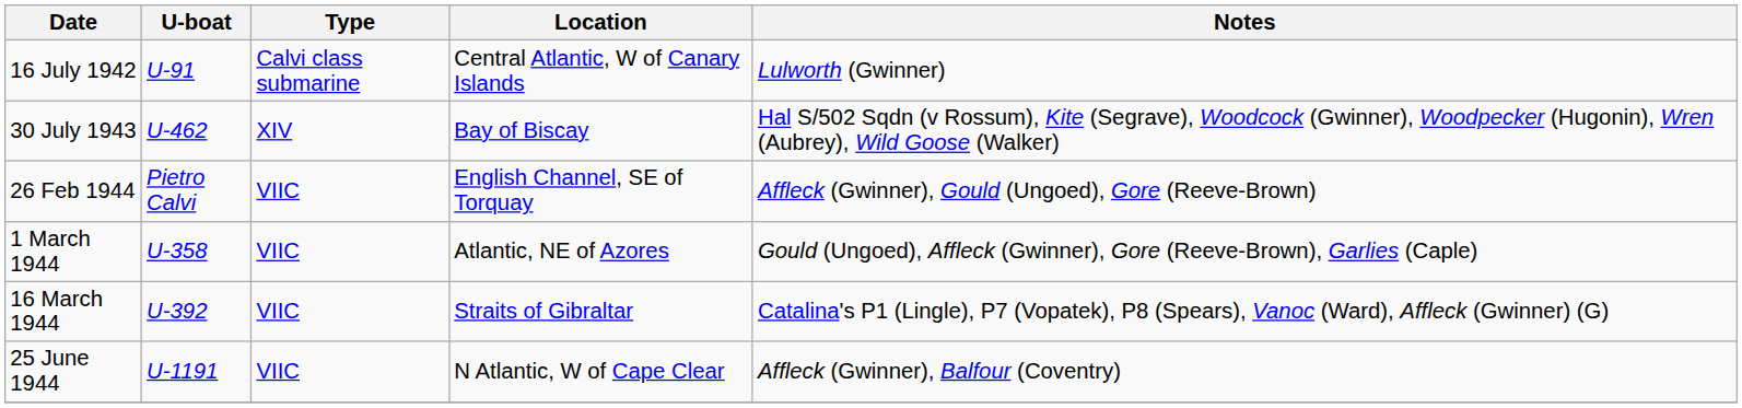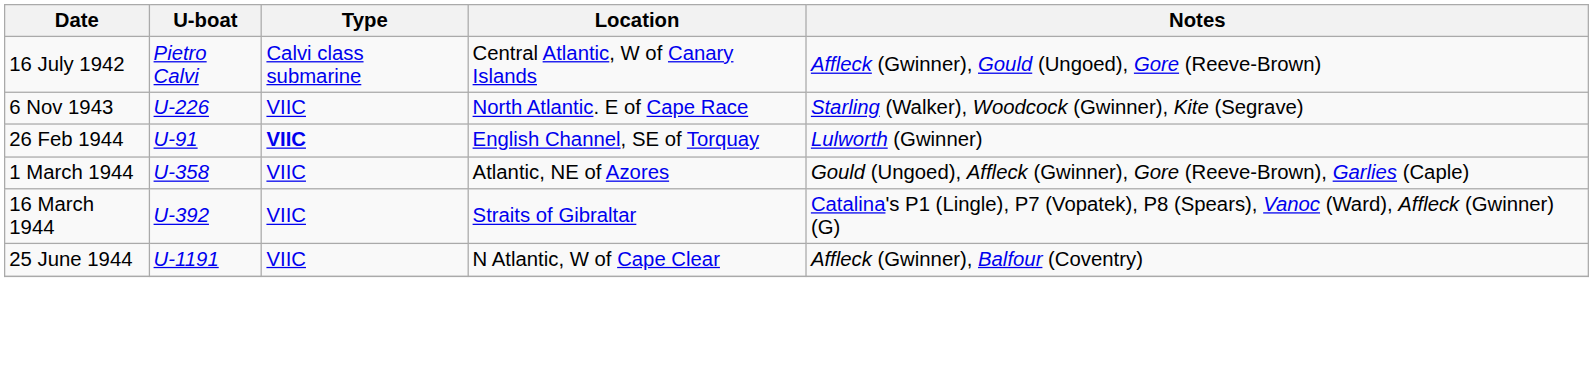 <table class="wikitable">
 <tr>
 <th>Date</th>
 <th>U-boat</th>
 <th>Type</th>
 <th>Location</th>
 <th>Notes</th>
 </tr>
 <tr>
 <td>16 July 1942</td>
-<td><a href='#'><em>U-91</em></a></td>
+<td><a href='#'><em>Pietro Calvi</em></a></td>
 <td><a href='#'>Calvi class submarine</a></td>
 <td>Central <a href='#'>Atlantic</a>, W of <a href='#'>Canary Islands</a></td>
-<td><a href='#'><em>Lulworth</em></a> (Gwinner)</td>
+<td><a href='#'><em>Affleck</em></a> (Gwinner), <a href='#'><em>Gould</em></a> (Ungoed), <a href='#'><em>Gore</em></a> (Reeve-Brown)</td>
 </tr>
 <tr>
-<td>30 July 1943</td>
-<td><a href='#'><em>U-462</em></a></td>
-<td><a href='#'>XIV</a></td>
-<td><a href='#'>Bay of Biscay</a></td>
-<td><a href='#'>Hal</a> S/502 Sqdn (v Rossum), <a href='#'><em>Kite</em></a> (Segrave), <a href='#'><em>Woodcock</em></a> (Gwinner), <a href='#'><em>Woodpecker</em></a> (Hugonin), <a href='#'><em>Wren</em></a> (Aubrey), <a href='#'><em>Wild Goose</em></a> (Walker)</td>
+<td>6 Nov 1943</td>
+<td><a href='#'><em>U-226</em></a></td>
+<td><a href='#'>VIIC</a></td>
+<td><a href='#'>North Atlantic</a>. E of <a href='#'>Cape Race</a></td>
+<td><a href='#'><em>Starling</em></a> (Walker), <em>Woodcock</em> (Gwinner), <em>Kite</em> (Segrave)</td>
 </tr>
 <tr>
 <td>26 Feb 1944</td>
-<td><a href='#'><em>Pietro Calvi</em></a></td>
-<td><a href='#'>VIIC</a></td>
+<td><a href='#'><em>U-91</em></a></td>
+<td><strong><a href='#'>VIIC</a></strong></td>
 <td><a href='#'>English Channel</a>, SE of <a href='#'>Torquay</a></td>
-<td><a href='#'><em>Affleck</em></a> (Gwinner), <a href='#'><em>Gould</em></a> (Ungoed), <a href='#'><em>Gore</em></a> (Reeve-Brown)</td>
+<td><a href='#'><em>Lulworth</em></a> (Gwinner)</td>
 </tr>
 <tr>
 <td>1 March 1944</td>
 <td><a href='#'><em>U-358</em></a></td>
 <td><a href='#'>VIIC</a></td>
 <td>Atlantic, NE of <a href='#'>Azores</a></td>
 <td><em>Gould</em> (Ungoed), <em>Affleck</em> (Gwinner), <em>Gore</em> (Reeve-Brown), <a href='#'><em>Garlies</em></a> (Caple)</td>
 </tr>
 <tr>
 <td>16 March 1944</td>
 <td><a href='#'><em>U-392</em></a></td>
 <td><a href='#'>VIIC</a></td>
 <td><a href='#'>Straits of Gibraltar</a></td>
 <td><a href='#'>Catalina</a>'s P1 (Lingle), P7 (Vopatek), P8 (Spears), <a href='#'><em>Vanoc</em></a> (Ward), <em>Affleck</em> (Gwinner) (G)</td>
 </tr>
 <tr>
 <td>25 June 1944</td>
 <td><a href='#'><em>U-1191</em></a></td>
 <td><a href='#'>VIIC</a></td>
 <td>N Atlantic, W of <a href='#'>Cape Clear</a></td>
 <td><em>Affleck</em> (Gwinner), <a href='#'><em>Balfour</em></a> (Coventry)</td>
 </tr>
 <tr>
 </tr>
 </table>
